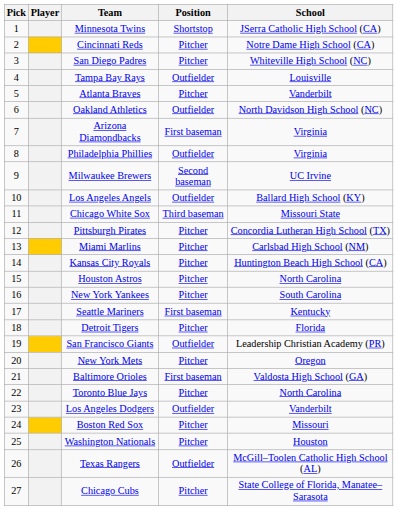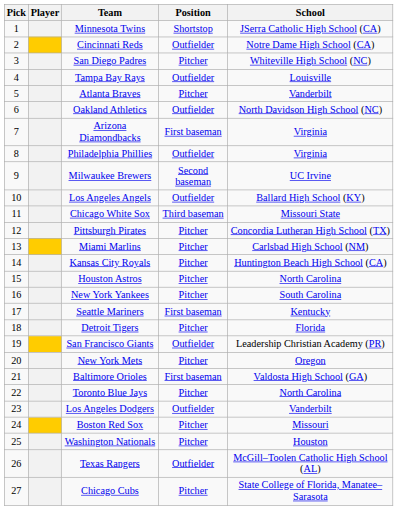 <table class="wikitable sortable plainrowheaders" style="text-align:center; width=74%">
 <tr>
 <th scope="col">Pick</th>
 <th scope="col">Player</th>
 <th scope="col">Team</th>
 <th scope="col">Position</th>
 <th scope="col">School</th>
 </tr>
 <tr>
 <td>1</td>
 <th scope="row" style="text-align:center"></th>
 <td><a href='#'>Minnesota Twins</a></td>
 <td><a href='#'>Shortstop</a></td>
 <td><a href='#'>JSerra Catholic High School</a> (<a href='#'>CA</a>)</td>
 </tr>
 <tr>
 <td>2</td>
 <th scope="row" style="text-align:center; background-color:#FFCC00"></th>
 <td><a href='#'>Cincinnati Reds</a></td>
-<td><a href='#'>Pitcher</a></td>
+<td><a href='#'>Outfielder</a></td>
 <td><a href='#'>Notre Dame High School</a> (<a href='#'>CA</a>)</td>
 </tr>
 <tr>
 <td>3</td>
 <th scope="row" style="text-align:center"></th>
 <td><a href='#'>San Diego Padres</a></td>
 <td><a href='#'>Pitcher</a></td>
 <td><a href='#'>Whiteville High School</a> (<a href='#'>NC</a>)</td>
 </tr>
 <tr>
 <td>4</td>
 <th scope="row" style="text-align:center"></th>
 <td><a href='#'>Tampa Bay Rays</a></td>
 <td><a href='#'>Outfielder</a></td>
 <td><a href='#'>Louisville</a></td>
 </tr>
 <tr>
 <td>5</td>
 <th scope="row" style="text-align:center"></th>
 <td><a href='#'>Atlanta Braves</a></td>
 <td><a href='#'>Pitcher</a></td>
 <td><a href='#'>Vanderbilt</a></td>
 </tr>
 <tr>
 <td>6</td>
 <th scope="row" style="text-align:center"></th>
 <td><a href='#'>Oakland Athletics</a></td>
 <td><a href='#'>Outfielder</a></td>
 <td><a href='#'>North Davidson High School</a> (<a href='#'>NC</a>)</td>
 </tr>
 <tr>
 <td>7</td>
 <th scope="row" style="text-align:center"></th>
 <td><a href='#'>Arizona Diamondbacks</a></td>
 <td><a href='#'>First baseman</a></td>
 <td><a href='#'>Virginia</a></td>
 </tr>
 <tr>
 <td>8</td>
 <th scope="row" style="text-align:center"></th>
 <td><a href='#'>Philadelphia Phillies</a></td>
 <td><a href='#'>Outfielder</a></td>
 <td><a href='#'>Virginia</a></td>
 </tr>
 <tr>
 <td>9</td>
 <th scope="row" style="text-align:center"></th>
 <td><a href='#'>Milwaukee Brewers</a></td>
 <td><a href='#'>Second baseman</a></td>
 <td><a href='#'>UC Irvine</a></td>
 </tr>
 <tr>
 <td>10</td>
 <th scope="row" style="text-align:center"></th>
 <td><a href='#'>Los Angeles Angels</a></td>
 <td><a href='#'>Outfielder</a></td>
 <td><a href='#'>Ballard High School</a> (<a href='#'>KY</a>)</td>
 </tr>
 <tr>
 <td>11</td>
 <th scope="row" style="text-align:center"></th>
 <td><a href='#'>Chicago White Sox</a></td>
 <td><a href='#'>Third baseman</a></td>
 <td><a href='#'>Missouri State</a></td>
 </tr>
 <tr>
 <td>12</td>
 <th scope="row" style="text-align:center"></th>
 <td><a href='#'>Pittsburgh Pirates</a></td>
 <td><a href='#'>Pitcher</a></td>
 <td><a href='#'>Concordia Lutheran High School</a> (<a href='#'>TX</a>)</td>
 </tr>
 <tr>
 <td>13</td>
 <th scope="row" style="text-align:center; background:#fc0;"></th>
 <td><a href='#'>Miami Marlins</a></td>
 <td><a href='#'>Pitcher</a></td>
 <td><a href='#'>Carlsbad High School</a> (<a href='#'>NM</a>)</td>
 </tr>
 <tr>
 <td>14</td>
 <th scope="row" style="text-align:center"></th>
 <td><a href='#'>Kansas City Royals</a></td>
 <td><a href='#'>Pitcher</a></td>
 <td><a href='#'>Huntington Beach High School</a> (<a href='#'>CA</a>)</td>
 </tr>
 <tr>
 <td>15</td>
 <th scope="row" style="text-align:center"></th>
 <td><a href='#'>Houston Astros</a></td>
 <td><a href='#'>Pitcher</a></td>
 <td><a href='#'>North Carolina</a></td>
 </tr>
 <tr>
 <td>16</td>
 <th scope="row" style="text-align:center"></th>
 <td><a href='#'>New York Yankees</a></td>
 <td><a href='#'>Pitcher</a></td>
 <td><a href='#'>South Carolina</a></td>
 </tr>
 <tr>
 <td>17</td>
 <th scope="row" style="text-align:center"></th>
 <td><a href='#'>Seattle Mariners</a></td>
 <td><a href='#'>First baseman</a></td>
 <td><a href='#'>Kentucky</a></td>
 </tr>
 <tr>
 <td>18</td>
 <th scope="row" style="text-align:center"></th>
 <td><a href='#'>Detroit Tigers</a></td>
 <td><a href='#'>Pitcher</a></td>
 <td><a href='#'>Florida</a></td>
 </tr>
 <tr>
 <td>19</td>
 <th scope="row" style="text-align:center; background-color:#FFCC00"></th>
 <td><a href='#'>San Francisco Giants</a></td>
 <td><a href='#'>Outfielder</a></td>
 <td>Leadership Christian Academy (<a href='#'>PR</a>)</td>
 </tr>
 <tr>
 <td>20</td>
 <th scope="row" style="text-align:center"></th>
 <td><a href='#'>New York Mets</a></td>
 <td><a href='#'>Pitcher</a></td>
 <td><a href='#'>Oregon</a></td>
 </tr>
 <tr>
 <td>21</td>
 <th scope="row" style="text-align:center"></th>
 <td><a href='#'>Baltimore Orioles</a></td>
 <td><a href='#'>First baseman</a></td>
 <td><a href='#'>Valdosta High School</a> (<a href='#'>GA</a>)</td>
 </tr>
 <tr>
 <td>22</td>
 <th scope="row" style="text-align:center"></th>
 <td><a href='#'>Toronto Blue Jays</a></td>
 <td><a href='#'>Pitcher</a></td>
 <td><a href='#'>North Carolina</a></td>
 </tr>
 <tr>
 <td>23</td>
 <th scope="row" style="text-align:center"></th>
 <td><a href='#'>Los Angeles Dodgers</a></td>
 <td><a href='#'>Outfielder</a></td>
 <td><a href='#'>Vanderbilt</a></td>
 </tr>
 <tr>
 <td>24</td>
 <th scope="row" style="text-align:center; background-color:#FFCC00"></th>
 <td><a href='#'>Boston Red Sox</a></td>
 <td><a href='#'>Pitcher</a></td>
 <td><a href='#'>Missouri</a></td>
 </tr>
 <tr>
 <td>25</td>
 <th scope="row" style="text-align:center"></th>
 <td><a href='#'>Washington Nationals</a></td>
 <td><a href='#'>Pitcher</a></td>
 <td><a href='#'>Houston</a></td>
 </tr>
 <tr>
 <td>26</td>
 <th scope="row" style="text-align:center"></th>
 <td><a href='#'>Texas Rangers</a></td>
 <td><a href='#'>Outfielder</a></td>
 <td><a href='#'>McGill–Toolen Catholic High School</a> (<a href='#'>AL</a>)</td>
 </tr>
 <tr>
 <td>27</td>
 <th scope="row" style="text-align:center"></th>
 <td><a href='#'>Chicago Cubs</a></td>
 <td><a href='#'>Pitcher</a></td>
 <td><a href='#'>State College of Florida, Manatee–Sarasota</a></td>
 </tr>
 </table>
